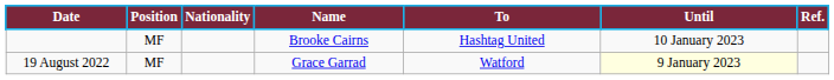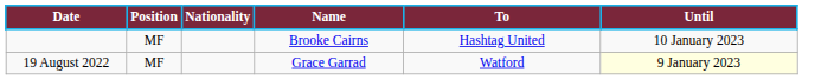 <table class="wikitable" style="text-align:center; font-size:90%; ">
 <tr>
 <th style="background:#7A263A;color:white;border:2px solid #1BB1E7; width:120px;">Date</th>
 <th style="background:#7A263A;color:white;border:2px solid #1BB1E7; width:50px;">Position</th>
 <th style="background:#7A263A;color:white;border:2px solid #1BB1E7; width:50px;">Nationality</th>
 <th style="background:#7A263A;color:white;border:2px solid #1BB1E7; width:150px;">Name</th>
 <th style="background:#7A263A;color:white;border:2px solid #1BB1E7; width:200px;">To</th>
 <th style="background:#7A263A;color:white;border:2px solid #1BB1E7; width:200px;">Until</th>
-<th style="background:#7A263A;color:white;border:2px solid #1BB1E7; width:25px;">Ref.</th>
 </tr>
 <tr>
 <td></td>
 <td>MF</td>
 <td></td>
 <td><a href='#'>Brooke Cairns</a></td>
 <td> <a href='#'>Hashtag United</a></td>
 <td>10 January 2023</td>
-<td></td>
 </tr>
 <tr>
 <td>19 August 2022</td>
 <td>MF</td>
 <td></td>
 <td><a href='#'>Grace Garrad</a></td>
 <td> <a href='#'>Watford</a></td>
 <td style="background: lightyellow;">9 January 2023</td>
-<td></td>
 </tr>
 </table>
